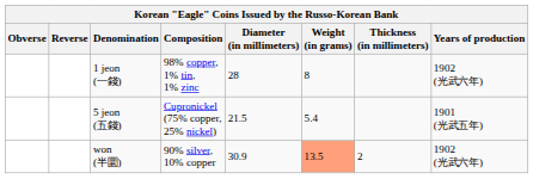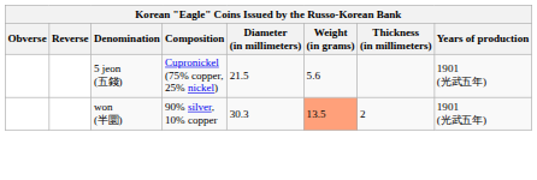 <table class="wikitable" style="font-size: 90%">
 <tr>
 <th colspan=8>Korean "Eagle" Coins Issued by the Russo-Korean Bank</th>
 </tr>
 <tr>
 <th>Obverse</th>
 <th>Reverse</th>
 <th>Denomination</th>
 <th>Composition</th>
 <th>Diameter<br>(in millimeters)</th>
 <th>Weight<br>(in grams)</th>
 <th>Thickness<br>(in millimeters)</th>
 <th>Years of production</th>
 </tr>
 <tr>
 <td align="center" bgcolor="#ffffff"></td>
 <td align="center" bgcolor="#ffffff"></td>
-<td>1 jeon<br>(一錢)</td>
-<td>98% <a href='#'>copper</a>,<br>1% <a href='#'>tin</a>,<br>1% <a href='#'>zinc</a></td>
-<td>28</td>
-<td>8</td>
-<td></td>
-<td>1902<br>(光武六年)</td>
-</tr>
-<tr>
-<td align="center" bgcolor="#ffffff"></td>
-<td align="center" bgcolor="#ffffff"></td>
 <td>5 jeon<br>(五錢)</td>
 <td><a href='#'>Cupronickel</a><br>(75% copper,<br>25% <a href='#'>nickel</a>)</td>
 <td>21.5</td>
-<td>5.4</td>
+<td>5.6</td>
 <td></td>
 <td>1901<br>(光武五年)</td>
 </tr>
 <tr>
 <td align="center" bgcolor="#ffffff"></td>
 <td align="center" bgcolor="#ffffff"></td>
 <td> won<br>(半圜)</td>
 <td>90% <a href='#'>silver</a>,<br>10% copper</td>
-<td>30.9</td>
+<td>30.3</td>
 <td style="background: lightsalmon;">13.5</td>
 <td>2</td>
-<td>1902<br>(光武六年)</td>
+<td>1901<br>(光武五年)</td>
 </tr>
 </table>
